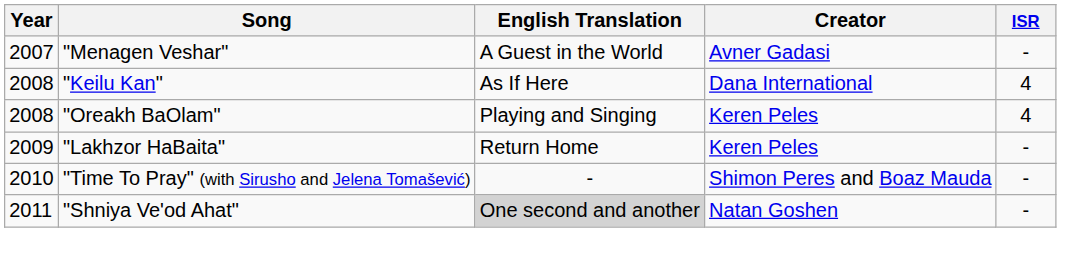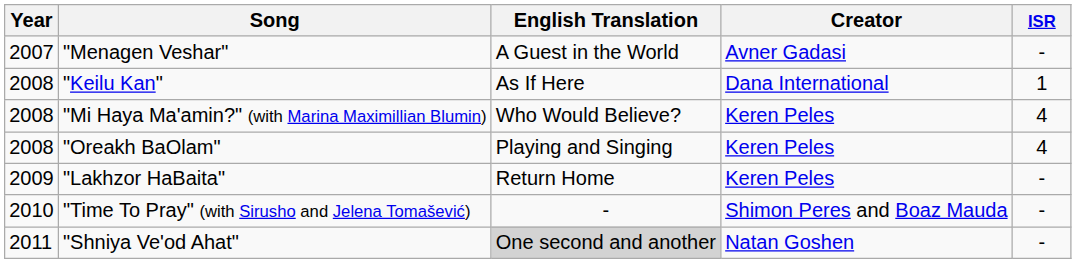 <table class="wikitable">
 <tr>
 <th>Year</th>
 <th>Song</th>
 <th>English Translation</th>
 <th>Creator</th>
 <th width="40"><small><a href='#'>ISR</a></small></th>
 </tr>
 <tr>
 <td>2007</td>
 <td>"Menagen Veshar"</td>
 <td>A Guest in the World</td>
 <td><a href='#'>Avner Gadasi</a></td>
 <td style="text-align:center;">-</td>
 </tr>
 <tr>
 <td>2008</td>
 <td>"<a href='#'>Keilu Kan</a>"</td>
 <td>As If Here</td>
 <td><a href='#'>Dana International</a></td>
+<td style="text-align:center;">1</td>
+</tr>
+<tr>
+<td>2008</td>
+<td>"Mi Haya Ma'amin?" <small>(with <a href='#'>Marina Maximillian Blumin</a>)</small></td>
+<td>Who Would Believe?</td>
+<td><a href='#'>Keren Peles</a></td>
 <td style="text-align:center;">4</td>
 </tr>
 <tr>
 <td>2008</td>
 <td>"Oreakh BaOlam"</td>
 <td>Playing and Singing</td>
 <td><a href='#'>Keren Peles</a></td>
 <td style="text-align:center;">4</td>
 </tr>
 <tr>
 <td>2009</td>
 <td>"Lakhzor HaBaita"</td>
 <td>Return Home</td>
 <td><a href='#'>Keren Peles</a></td>
 <td style="text-align:center;">-</td>
 </tr>
 <tr>
 <td>2010</td>
 <td>"Time To Pray" <small>(with <a href='#'>Sirusho</a> and <a href='#'>Jelena Tomašević</a>)</small></td>
 <td style="text-align:center;">-</td>
 <td><a href='#'>Shimon Peres</a> and <a href='#'>Boaz Mauda</a></td>
 <td style="text-align:center;">-</td>
 </tr>
 <tr>
 <td>2011</td>
 <td>"Shniya Ve'od Ahat"</td>
 <td style="background: lightgrey;">One second and another</td>
 <td><a href='#'>Natan Goshen</a></td>
 <td style="text-align:center;">-</td>
 </tr>
 </table>
